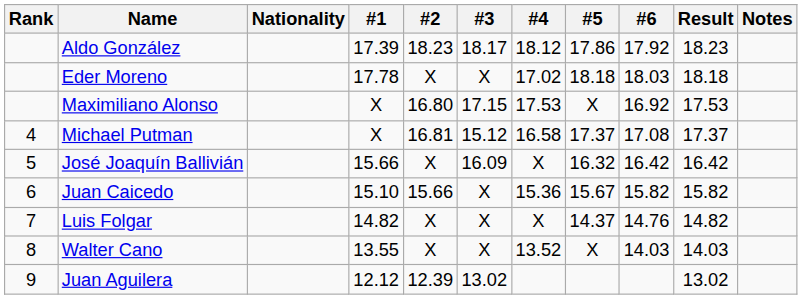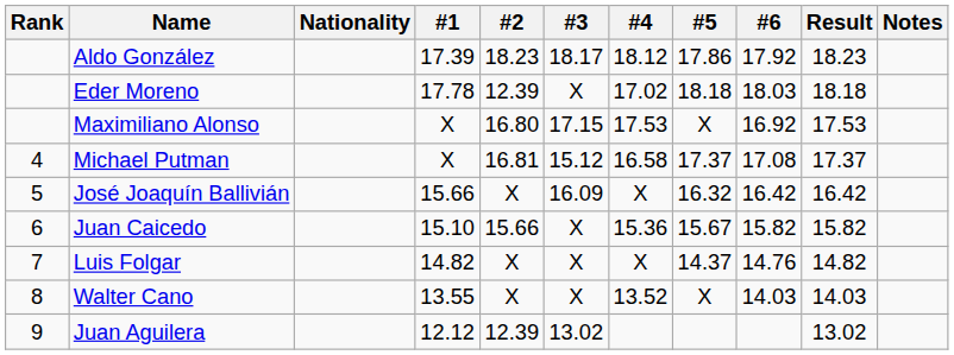 <table class="wikitable sortable" style="text-align:center">
 <tr>
 <th>Rank</th>
 <th>Name</th>
 <th>Nationality</th>
 <th>#1</th>
 <th>#2</th>
 <th>#3</th>
 <th>#4</th>
 <th>#5</th>
 <th>#6</th>
 <th>Result</th>
 <th>Notes</th>
 </tr>
 <tr>
 <td></td>
 <td align=left><a href='#'>Aldo González</a></td>
 <td align=left></td>
 <td>17.39</td>
 <td>18.23</td>
 <td>18.17</td>
 <td>18.12</td>
 <td>17.86</td>
 <td>17.92</td>
 <td>18.23</td>
 <td></td>
 </tr>
 <tr>
 <td></td>
 <td align=left><a href='#'>Eder Moreno</a></td>
 <td align=left></td>
 <td>17.78</td>
-<td>X</td>
+<td>12.39</td>
 <td>X</td>
 <td>17.02</td>
 <td>18.18</td>
 <td>18.03</td>
 <td>18.18</td>
 <td></td>
 </tr>
 <tr>
 <td></td>
 <td align=left><a href='#'>Maximiliano Alonso</a></td>
 <td align=left></td>
 <td>X</td>
 <td>16.80</td>
 <td>17.15</td>
 <td>17.53</td>
 <td>X</td>
 <td>16.92</td>
 <td>17.53</td>
 <td></td>
 </tr>
 <tr>
 <td>4</td>
 <td align=left><a href='#'>Michael Putman</a></td>
 <td align=left></td>
 <td>X</td>
 <td>16.81</td>
 <td>15.12</td>
 <td>16.58</td>
 <td>17.37</td>
 <td>17.08</td>
 <td>17.37</td>
 <td></td>
 </tr>
 <tr>
 <td>5</td>
 <td align=left><a href='#'>José Joaquín Ballivián</a></td>
 <td align=left></td>
 <td>15.66</td>
 <td>X</td>
 <td>16.09</td>
 <td>X</td>
 <td>16.32</td>
 <td>16.42</td>
 <td>16.42</td>
 <td></td>
 </tr>
 <tr>
 <td>6</td>
 <td align=left><a href='#'>Juan Caicedo</a></td>
 <td align=left></td>
 <td>15.10</td>
 <td>15.66</td>
 <td>X</td>
 <td>15.36</td>
 <td>15.67</td>
 <td>15.82</td>
 <td>15.82</td>
 <td></td>
 </tr>
 <tr>
 <td>7</td>
 <td align=left><a href='#'>Luis Folgar</a></td>
 <td align=left></td>
 <td>14.82</td>
 <td>X</td>
 <td>X</td>
 <td>X</td>
 <td>14.37</td>
 <td>14.76</td>
 <td>14.82</td>
 <td></td>
 </tr>
 <tr>
 <td>8</td>
 <td align=left><a href='#'>Walter Cano</a></td>
 <td align=left></td>
 <td>13.55</td>
 <td>X</td>
 <td>X</td>
 <td>13.52</td>
 <td>X</td>
 <td>14.03</td>
 <td>14.03</td>
 <td></td>
 </tr>
 <tr>
 <td>9</td>
 <td align=left><a href='#'>Juan Aguilera</a></td>
 <td align=left></td>
 <td>12.12</td>
 <td>12.39</td>
 <td>13.02</td>
 <td></td>
 <td></td>
 <td></td>
 <td>13.02</td>
 <td></td>
 </tr>
 </table>
